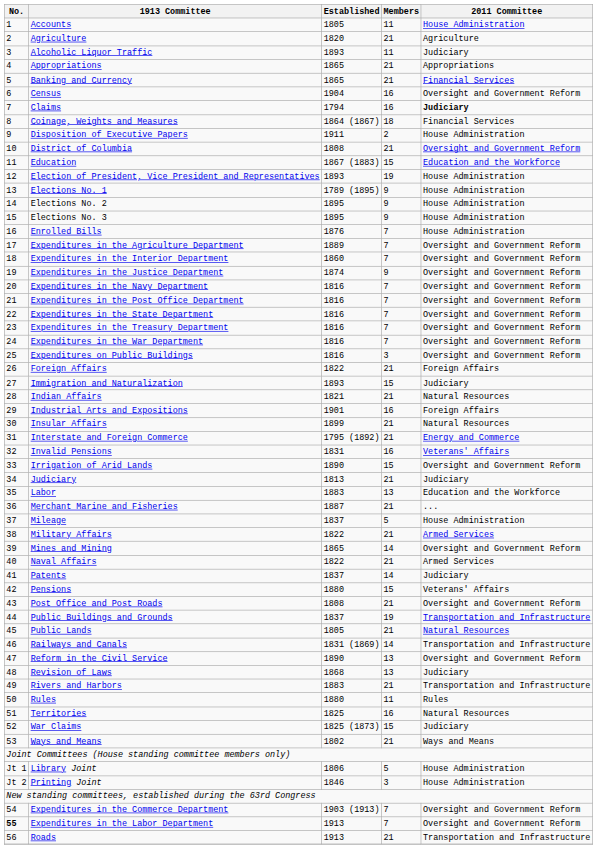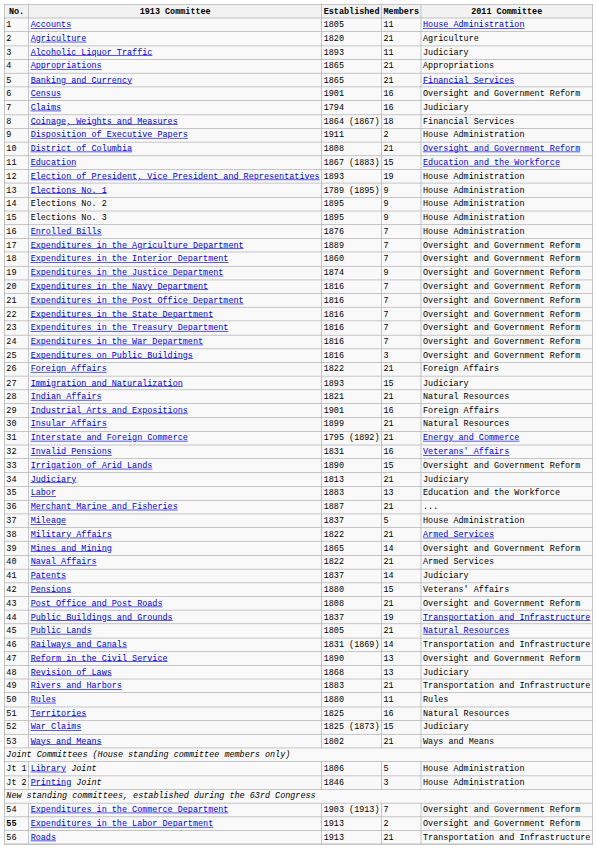 <table class="wikitable">
 <tr valign=bottom>
 <th>No.</th>
 <th>1913 Committee</th>
 <th>Established</th>
 <th>Members</th>
 <th>2011 Committee</th>
 </tr>
 <tr>
 <td>1</td>
 <td><a href='#'>Accounts</a></td>
 <td>1805</td>
 <td>11</td>
 <td><a href='#'>House Administration</a></td>
 </tr>
 <tr>
 <td>2</td>
 <td><a href='#'>Agriculture</a></td>
 <td>1820</td>
 <td>21</td>
 <td>Agriculture</td>
 </tr>
 <tr>
 <td>3</td>
 <td><a href='#'>Alcoholic Liquor Traffic</a></td>
 <td>1893</td>
 <td>11</td>
 <td>Judiciary</td>
 </tr>
 <tr>
 <td>4</td>
 <td><a href='#'>Appropriations</a></td>
 <td>1865</td>
 <td>21</td>
 <td>Appropriations</td>
 </tr>
 <tr>
 <td>5</td>
 <td><a href='#'>Banking and Currency</a></td>
 <td>1865</td>
 <td>21</td>
 <td><a href='#'>Financial Services</a></td>
 </tr>
 <tr>
 <td>6</td>
 <td><a href='#'>Census</a></td>
-<td>1904</td>
+<td>1901</td>
 <td>16</td>
 <td>Oversight and Government Reform</td>
 </tr>
 <tr>
 <td>7</td>
 <td><a href='#'>Claims</a></td>
 <td>1794</td>
 <td>16</td>
-<td><strong>Judiciary</strong></td>
+<td>Judiciary</td>
 </tr>
 <tr>
 <td>8</td>
 <td><a href='#'>Coinage, Weights and Measures</a></td>
 <td>1864 (1867)</td>
 <td>18</td>
 <td>Financial Services</td>
 </tr>
 <tr>
 <td>9</td>
 <td><a href='#'>Disposition of Executive Papers</a></td>
 <td>1911</td>
 <td>2</td>
 <td>House Administration</td>
 </tr>
 <tr>
 <td>10</td>
 <td><a href='#'>District of Columbia</a></td>
 <td>1808</td>
 <td>21</td>
 <td><a href='#'>Oversight and Government Reform</a></td>
 </tr>
 <tr>
 <td>11</td>
 <td><a href='#'>Education</a></td>
 <td>1867 (1883)</td>
 <td>15</td>
 <td><a href='#'>Education and the Workforce</a></td>
 </tr>
 <tr>
 <td>12</td>
 <td><a href='#'>Election of President, Vice President and Representatives</a></td>
 <td>1893</td>
 <td>19</td>
 <td>House Administration</td>
 </tr>
 <tr>
 <td>13</td>
 <td><a href='#'>Elections No. 1</a></td>
 <td>1789 (1895)</td>
 <td>9</td>
 <td>House Administration</td>
 </tr>
 <tr>
 <td>14</td>
 <td>Elections No. 2</td>
 <td>1895</td>
 <td>9</td>
 <td>House Administration</td>
 </tr>
 <tr>
 <td>15</td>
 <td>Elections No. 3</td>
 <td>1895</td>
 <td>9</td>
 <td>House Administration</td>
 </tr>
 <tr>
 <td>16</td>
 <td><a href='#'>Enrolled Bills</a></td>
 <td>1876</td>
 <td>7</td>
 <td>House Administration</td>
 </tr>
 <tr>
 <td>17</td>
 <td><a href='#'>Expenditures in the Agriculture Department</a></td>
 <td>1889</td>
 <td>7</td>
 <td>Oversight and Government Reform</td>
 </tr>
 <tr>
 <td>18</td>
 <td><a href='#'>Expenditures in the Interior Department</a></td>
 <td>1860</td>
 <td>7</td>
 <td>Oversight and Government Reform</td>
 </tr>
 <tr>
 <td>19</td>
 <td><a href='#'>Expenditures in the Justice Department</a></td>
 <td>1874</td>
 <td>9</td>
 <td>Oversight and Government Reform</td>
 </tr>
 <tr>
 <td>20</td>
 <td><a href='#'>Expenditures in the Navy Department</a></td>
 <td>1816</td>
 <td>7</td>
 <td>Oversight and Government Reform</td>
 </tr>
 <tr>
 <td>21</td>
 <td><a href='#'>Expenditures in the Post Office Department</a></td>
 <td>1816</td>
 <td>7</td>
 <td>Oversight and Government Reform</td>
 </tr>
 <tr>
 <td>22</td>
 <td><a href='#'>Expenditures in the State Department</a></td>
 <td>1816</td>
 <td>7</td>
 <td>Oversight and Government Reform</td>
 </tr>
 <tr>
 <td>23</td>
 <td><a href='#'>Expenditures in the Treasury Department</a></td>
 <td>1816</td>
 <td>7</td>
 <td>Oversight and Government Reform</td>
 </tr>
 <tr>
 <td>24</td>
 <td><a href='#'>Expenditures in the War Department</a></td>
 <td>1816</td>
 <td>7</td>
 <td>Oversight and Government Reform</td>
 </tr>
 <tr>
 <td>25</td>
 <td><a href='#'>Expenditures on Public Buildings</a></td>
 <td>1816</td>
 <td>3</td>
 <td>Oversight and Government Reform</td>
 </tr>
 <tr>
 <td>26</td>
 <td><a href='#'>Foreign Affairs</a></td>
 <td>1822</td>
 <td>21</td>
 <td>Foreign Affairs</td>
 </tr>
 <tr>
 <td>27</td>
 <td><a href='#'>Immigration and Naturalization</a></td>
 <td>1893</td>
 <td>15</td>
 <td>Judiciary</td>
 </tr>
 <tr>
 <td>28</td>
 <td><a href='#'>Indian Affairs</a></td>
 <td>1821</td>
 <td>21</td>
 <td>Natural Resources</td>
 </tr>
 <tr>
 <td>29</td>
 <td><a href='#'>Industrial Arts and Expositions</a></td>
 <td>1901</td>
 <td>16</td>
 <td>Foreign Affairs</td>
 </tr>
 <tr>
 <td>30</td>
 <td><a href='#'>Insular Affairs</a></td>
 <td>1899</td>
 <td>21</td>
 <td>Natural Resources</td>
 </tr>
 <tr>
 <td>31</td>
 <td><a href='#'>Interstate and Foreign Commerce</a></td>
 <td>1795 (1892)</td>
 <td>21</td>
 <td><a href='#'>Energy and Commerce</a></td>
 </tr>
 <tr>
 <td>32</td>
 <td><a href='#'>Invalid Pensions</a></td>
 <td>1831</td>
 <td>16</td>
 <td><a href='#'>Veterans' Affairs</a></td>
 </tr>
 <tr>
 <td>33</td>
 <td><a href='#'>Irrigation of Arid Lands</a></td>
 <td>1890</td>
 <td>15</td>
 <td>Oversight and Government Reform</td>
 </tr>
 <tr>
 <td>34</td>
 <td><a href='#'>Judiciary</a></td>
 <td>1813</td>
 <td>21</td>
 <td>Judiciary</td>
 </tr>
 <tr>
 <td>35</td>
 <td><a href='#'>Labor</a></td>
 <td>1883</td>
 <td>13</td>
 <td>Education and the Workforce</td>
 </tr>
 <tr>
 <td>36</td>
 <td><a href='#'>Merchant Marine and Fisheries</a></td>
 <td>1887</td>
 <td>21</td>
 <td>...</td>
 </tr>
 <tr>
 <td>37</td>
 <td><a href='#'>Mileage</a></td>
 <td>1837</td>
 <td>5</td>
 <td>House Administration</td>
 </tr>
 <tr>
 <td>38</td>
 <td><a href='#'>Military Affairs</a></td>
 <td>1822</td>
 <td>21</td>
 <td><a href='#'>Armed Services</a></td>
 </tr>
 <tr>
 <td>39</td>
 <td><a href='#'>Mines and Mining</a></td>
 <td>1865</td>
 <td>14</td>
 <td>Oversight and Government Reform</td>
 </tr>
 <tr>
 <td>40</td>
 <td><a href='#'>Naval Affairs</a></td>
 <td>1822</td>
 <td>21</td>
 <td>Armed Services</td>
 </tr>
 <tr>
 <td>41</td>
 <td><a href='#'>Patents</a></td>
 <td>1837</td>
 <td>14</td>
 <td>Judiciary</td>
 </tr>
 <tr>
 <td>42</td>
 <td><a href='#'>Pensions</a></td>
 <td>1880</td>
 <td>15</td>
 <td>Veterans' Affairs</td>
 </tr>
 <tr>
 <td>43</td>
 <td><a href='#'>Post Office and Post Roads</a></td>
 <td>1808</td>
 <td>21</td>
 <td>Oversight and Government Reform</td>
 </tr>
 <tr>
 <td>44</td>
 <td><a href='#'>Public Buildings and Grounds</a></td>
 <td>1837</td>
 <td>19</td>
 <td><a href='#'>Transportation and Infrastructure</a></td>
 </tr>
 <tr>
 <td>45</td>
 <td><a href='#'>Public Lands</a></td>
 <td>1805</td>
 <td>21</td>
 <td><a href='#'>Natural Resources</a></td>
 </tr>
 <tr>
 <td>46</td>
 <td><a href='#'>Railways and Canals</a></td>
 <td>1831 (1869)</td>
 <td>14</td>
 <td>Transportation and Infrastructure</td>
 </tr>
 <tr>
 <td>47</td>
 <td><a href='#'>Reform in the Civil Service</a></td>
 <td>1890</td>
 <td>13</td>
 <td>Oversight and Government Reform</td>
 </tr>
 <tr>
 <td>48</td>
 <td><a href='#'>Revision of Laws</a></td>
 <td>1868</td>
 <td>13</td>
 <td>Judiciary</td>
 </tr>
 <tr>
 <td>49</td>
 <td><a href='#'>Rivers and Harbors</a></td>
 <td>1883</td>
 <td>21</td>
 <td>Transportation and Infrastructure</td>
 </tr>
 <tr>
 <td>50</td>
 <td><a href='#'>Rules</a></td>
 <td>1880</td>
 <td>11</td>
 <td>Rules</td>
 </tr>
 <tr>
 <td>51</td>
 <td><a href='#'>Territories</a></td>
 <td>1825</td>
 <td>16</td>
 <td>Natural Resources</td>
 </tr>
 <tr>
 <td>52</td>
 <td><a href='#'>War Claims</a></td>
 <td>1825 (1873)</td>
 <td>15</td>
 <td>Judiciary</td>
 </tr>
 <tr>
 <td>53</td>
 <td><a href='#'>Ways and Means</a></td>
 <td>1802</td>
 <td>21</td>
 <td>Ways and Means</td>
 </tr>
 <tr>
 <td colspan="5"><em>Joint Committees (House standing committee members only)</em></td>
 </tr>
 <tr>
 <td>Jt 1</td>
 <td><a href='#'>Library</a> <em>Joint</em></td>
 <td>1806</td>
 <td>5</td>
 <td>House Administration</td>
 </tr>
 <tr>
 <td>Jt 2</td>
 <td><a href='#'>Printing</a> <em>Joint</em></td>
 <td>1846</td>
 <td>3</td>
 <td>House Administration</td>
 </tr>
 <tr>
 <td colspan="5"><em>New standing committees, established during the 63rd Congress</em></td>
 </tr>
 <tr>
 <td>54</td>
 <td><a href='#'>Expenditures in the Commerce Department</a></td>
 <td>1903 (1913)</td>
 <td>7</td>
 <td>Oversight and Government Reform</td>
 </tr>
 <tr>
 <td><strong>55</strong></td>
 <td><a href='#'>Expenditures in the Labor Department</a></td>
 <td>1913</td>
-<td>7</td>
+<td>2</td>
 <td>Oversight and Government Reform</td>
 </tr>
 <tr>
 <td>56</td>
 <td><a href='#'>Roads</a></td>
 <td>1913</td>
 <td>21</td>
 <td>Transportation and Infrastructure</td>
 </tr>
 <tr>
 </tr>
 </table>
